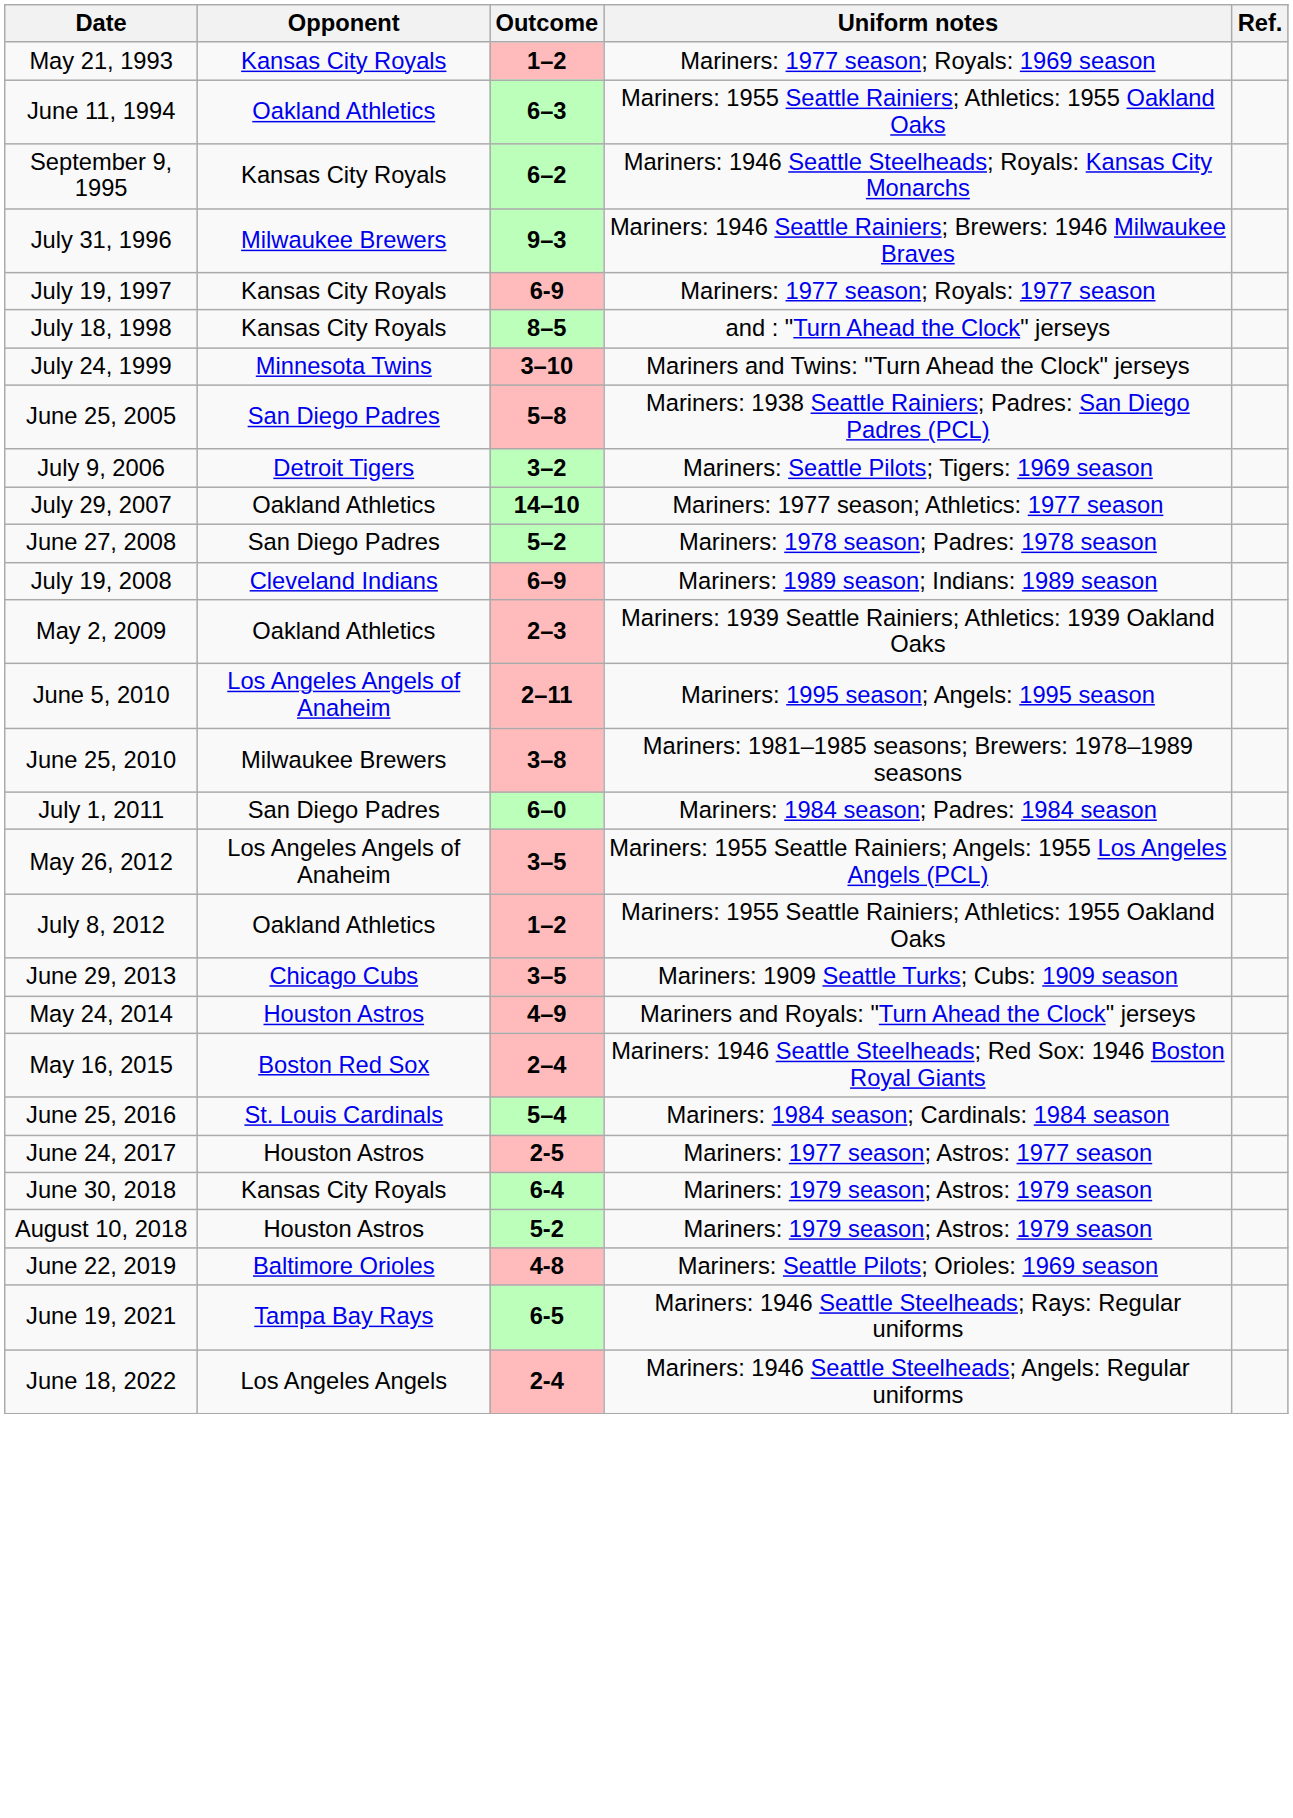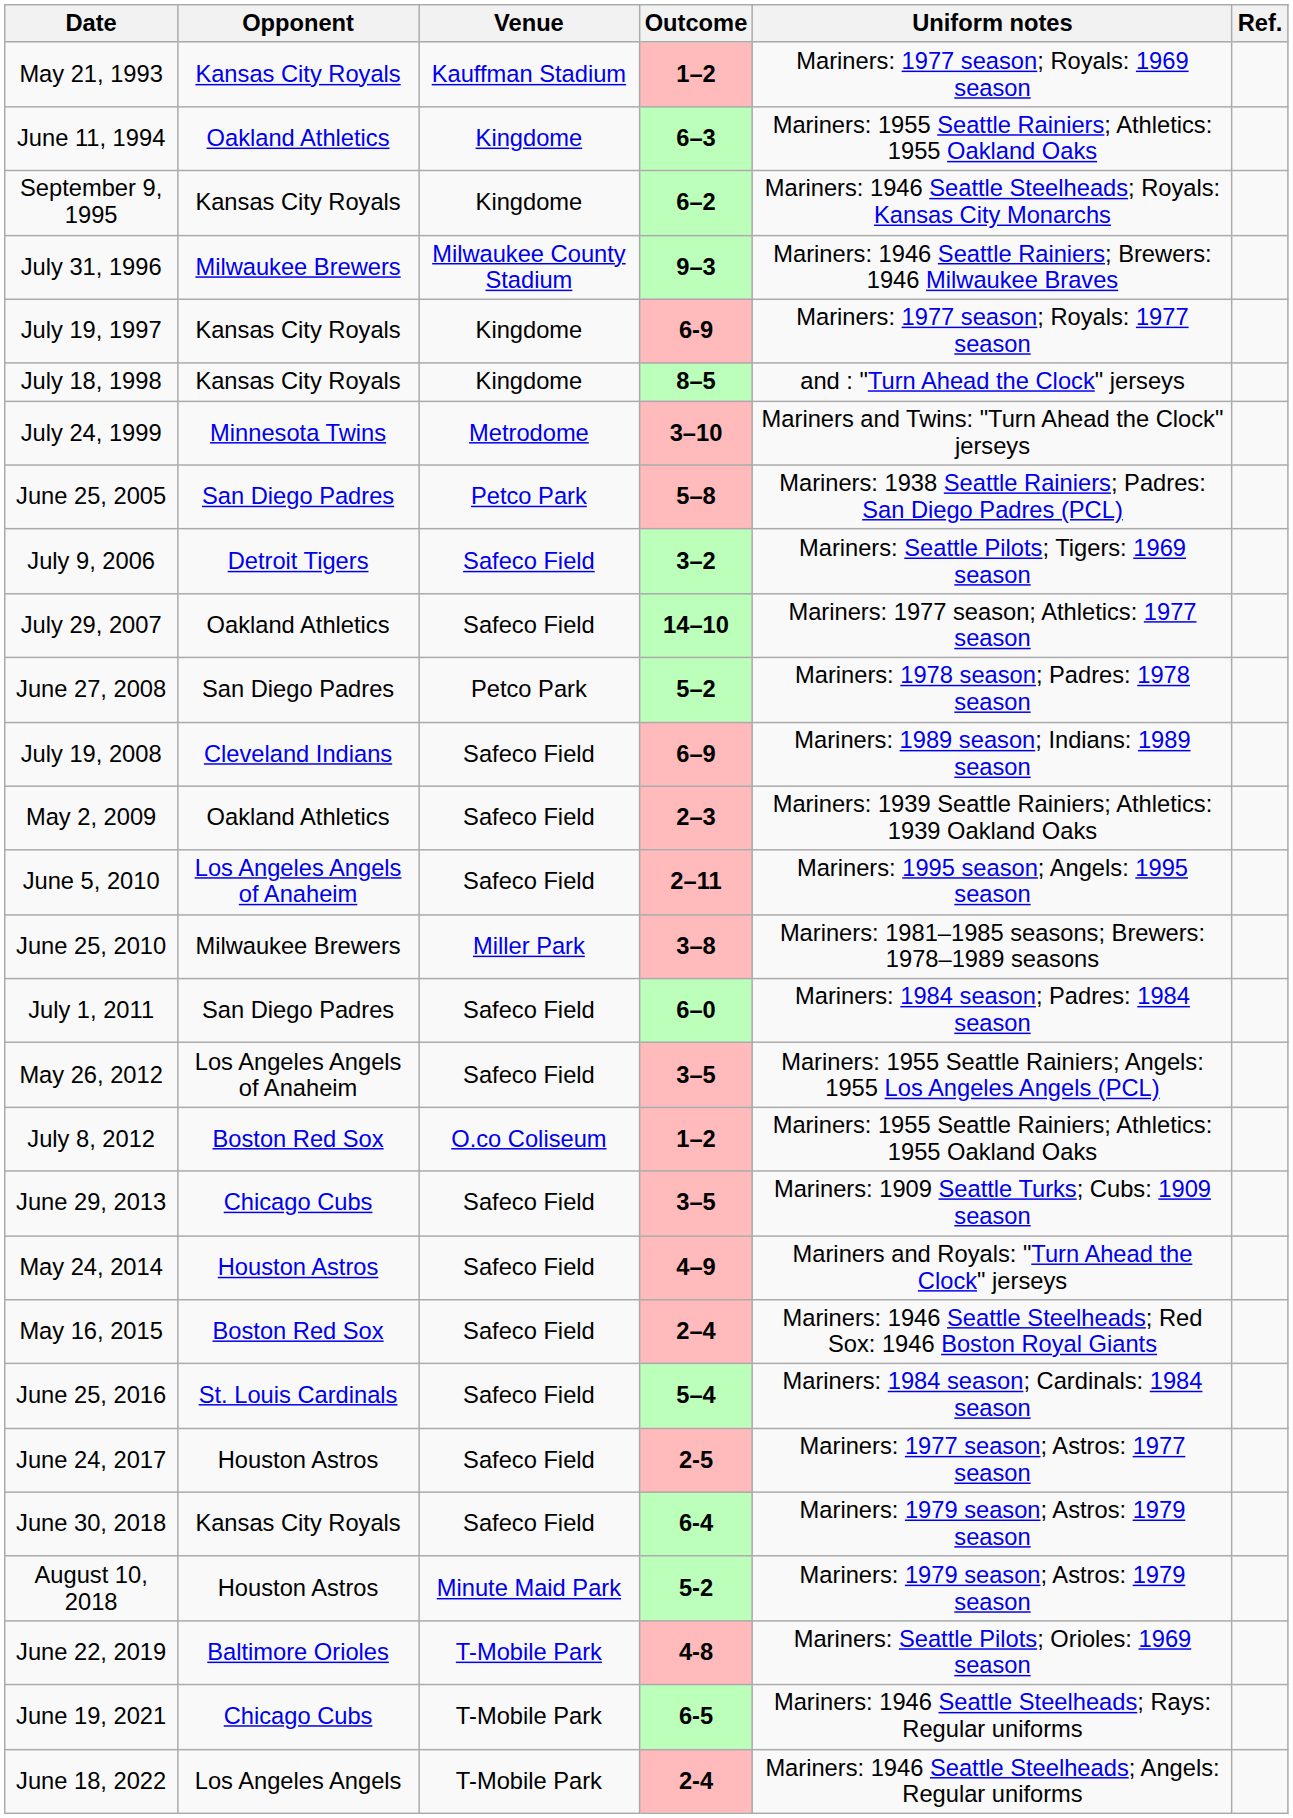 <table class="wikitable" style="text-align:center;">
 <tr>
 <th>Date</th>
 <th>Opponent</th>
+<th>Venue</th>
 <th>Outcome</th>
 <th>Uniform notes</th>
 <th>Ref.</th>
 </tr>
 <tr>
 <td>May 21, 1993</td>
 <td><a href='#'>Kansas City Royals</a></td>
+<td><a href='#'>Kauffman Stadium</a></td>
 <th style="background: #ffbbbb;">1–2</th>
 <td>Mariners: <a href='#'>1977 season</a>; Royals: <a href='#'>1969 season</a></td>
 <td></td>
 </tr>
 <tr>
 <td>June 11, 1994</td>
 <td><a href='#'>Oakland Athletics</a></td>
+<td><a href='#'>Kingdome</a></td>
 <th style="background: #bbffbb;">6–3</th>
 <td>Mariners: 1955 <a href='#'>Seattle Rainiers</a>; Athletics: 1955 <a href='#'>Oakland Oaks</a></td>
 <td></td>
 </tr>
 <tr>
 <td>September 9, 1995</td>
 <td>Kansas City Royals</td>
+<td>Kingdome</td>
 <th style="background: #bbffbb;">6–2</th>
 <td>Mariners: 1946 <a href='#'>Seattle Steelheads</a>; Royals: <a href='#'>Kansas City Monarchs</a></td>
 <td></td>
 </tr>
 <tr>
 <td>July 31, 1996</td>
 <td><a href='#'>Milwaukee Brewers</a></td>
+<td><a href='#'>Milwaukee County Stadium</a></td>
 <th style="background: #bbffbb;">9–3</th>
 <td>Mariners: 1946 <a href='#'>Seattle Rainiers</a>; Brewers: 1946 <a href='#'>Milwaukee Braves</a></td>
 <td></td>
 </tr>
 <tr>
 <td>July 19, 1997</td>
 <td>Kansas City Royals</td>
+<td>Kingdome</td>
 <th style="background: #ffbbbb;">6-9</th>
 <td>Mariners: <a href='#'>1977 season</a>; Royals: <a href='#'>1977 season</a></td>
 <td></td>
 </tr>
 <tr>
 <td>July 18, 1998</td>
 <td>Kansas City Royals</td>
+<td>Kingdome</td>
 <th style="background: #bbffbb;">8–5</th>
 <td> and : "<a href='#'>Turn Ahead the Clock</a>" jerseys</td>
 <td></td>
 </tr>
 <tr>
 <td>July 24, 1999</td>
 <td><a href='#'>Minnesota Twins</a></td>
+<td><a href='#'>Metrodome</a></td>
 <th style="background: #ffbbbb;">3–10</th>
 <td>Mariners and Twins: "Turn Ahead the Clock" jerseys</td>
 <td></td>
 </tr>
 <tr>
 <td>June 25, 2005</td>
 <td><a href='#'>San Diego Padres</a></td>
+<td><a href='#'>Petco Park</a></td>
 <th style="background: #ffbbbb;">5–8</th>
 <td>Mariners: 1938 <a href='#'>Seattle Rainiers</a>; Padres: <a href='#'>San Diego Padres (PCL)</a></td>
 <td></td>
 </tr>
 <tr>
 <td>July 9, 2006</td>
 <td><a href='#'>Detroit Tigers</a></td>
+<td><a href='#'>Safeco Field</a></td>
 <th style="background: #bbffbb;">3–2</th>
 <td>Mariners: <a href='#'>Seattle Pilots</a>; Tigers: <a href='#'>1969 season</a></td>
 <td></td>
 </tr>
 <tr>
 <td>July 29, 2007</td>
 <td>Oakland Athletics</td>
+<td>Safeco Field</td>
 <th style="background: #bbffbb;">14–10</th>
 <td>Mariners: 1977 season; Athletics: <a href='#'>1977 season</a></td>
 <td></td>
 </tr>
 <tr>
 <td>June 27, 2008</td>
 <td>San Diego Padres</td>
+<td>Petco Park</td>
 <th style="background: #bbffbb;">5–2</th>
 <td>Mariners: <a href='#'>1978 season</a>; Padres: <a href='#'>1978 season</a></td>
 <td></td>
 </tr>
 <tr>
 <td>July 19, 2008</td>
 <td><a href='#'>Cleveland Indians</a></td>
+<td>Safeco Field</td>
 <th style="background: #ffbbbb;">6–9</th>
 <td>Mariners: <a href='#'>1989 season</a>; Indians: <a href='#'>1989 season</a></td>
 <td></td>
 </tr>
 <tr>
 <td>May 2, 2009</td>
 <td>Oakland Athletics</td>
+<td>Safeco Field</td>
 <th style="background: #ffbbbb;">2–3</th>
 <td>Mariners: 1939 Seattle Rainiers; Athletics: 1939 Oakland Oaks</td>
 <td></td>
 </tr>
 <tr>
 <td>June 5, 2010</td>
 <td><a href='#'>Los Angeles Angels of Anaheim</a></td>
+<td>Safeco Field</td>
 <th style="background: #ffbbbb;">2–11</th>
 <td>Mariners: <a href='#'>1995 season</a>; Angels: <a href='#'>1995 season</a></td>
 <td></td>
 </tr>
 <tr>
 <td>June 25, 2010</td>
 <td>Milwaukee Brewers</td>
+<td><a href='#'>Miller Park</a></td>
 <th style="background: #ffbbbb;">3–8</th>
 <td>Mariners: 1981–1985 seasons; Brewers: 1978–1989 seasons</td>
 <td></td>
 </tr>
 <tr>
 <td>July 1, 2011</td>
 <td>San Diego Padres</td>
+<td>Safeco Field</td>
 <th style="background: #bbffbb;">6–0</th>
 <td>Mariners: <a href='#'>1984 season</a>; Padres: <a href='#'>1984 season</a></td>
 <td></td>
 </tr>
 <tr>
 <td>May 26, 2012</td>
 <td>Los Angeles Angels of Anaheim</td>
+<td>Safeco Field</td>
 <th style="background: #ffbbbb;">3–5</th>
 <td>Mariners: 1955 Seattle Rainiers; Angels: 1955 <a href='#'>Los Angeles Angels (PCL)</a></td>
 <td></td>
 </tr>
 <tr>
 <td>July 8, 2012</td>
-<td>Oakland Athletics</td>
+<td><a href='#'>Boston Red Sox</a></td>
+<td><a href='#'>O.co Coliseum</a></td>
 <th style="background: #ffbbbb;">1–2</th>
 <td>Mariners: 1955 Seattle Rainiers; Athletics: 1955 Oakland Oaks</td>
 <td></td>
 </tr>
 <tr>
 <td>June 29, 2013</td>
 <td><a href='#'>Chicago Cubs</a></td>
+<td>Safeco Field</td>
 <th style="background: #ffbbbb;">3–5</th>
 <td>Mariners: 1909 <a href='#'>Seattle Turks</a>; Cubs: <a href='#'>1909 season</a></td>
 <td></td>
 </tr>
 <tr>
 <td>May 24, 2014</td>
 <td><a href='#'>Houston Astros</a></td>
+<td>Safeco Field</td>
 <th style="background: #ffbbbb;">4–9</th>
 <td>Mariners and Royals: "<a href='#'>Turn Ahead the Clock</a>" jerseys</td>
 <td></td>
 </tr>
 <tr>
 <td>May 16, 2015</td>
 <td><a href='#'>Boston Red Sox</a></td>
+<td>Safeco Field</td>
 <th style="background: #ffbbbb;">2–4</th>
 <td>Mariners: 1946 <a href='#'>Seattle Steelheads</a>; Red Sox: 1946 <a href='#'>Boston Royal Giants</a></td>
 <td></td>
 </tr>
 <tr>
 <td>June 25, 2016</td>
 <td><a href='#'>St. Louis Cardinals</a></td>
+<td>Safeco Field</td>
 <th style="background: #bbffbb;">5–4</th>
 <td>Mariners: <a href='#'>1984 season</a>; Cardinals: <a href='#'>1984 season</a></td>
 <td></td>
 </tr>
 <tr>
 <td>June 24, 2017</td>
 <td>Houston Astros</td>
+<td>Safeco Field</td>
 <th style="background: #ffbbbb;">2-5</th>
 <td>Mariners: <a href='#'>1977 season</a>; Astros: <a href='#'>1977 season</a></td>
 <td></td>
 </tr>
 <tr>
 <td>June 30, 2018</td>
 <td>Kansas City Royals</td>
+<td>Safeco Field</td>
 <th style="background: #bbffbb;">6-4</th>
 <td>Mariners: <a href='#'>1979 season</a>; Astros: <a href='#'>1979 season</a></td>
 <td></td>
 </tr>
 <tr>
 <td>August 10, 2018</td>
 <td>Houston Astros</td>
+<td><a href='#'>Minute Maid Park</a></td>
 <th style="background: #bbffbb;">5-2</th>
 <td>Mariners: <a href='#'>1979 season</a>; Astros: <a href='#'>1979 season</a></td>
 <td></td>
 </tr>
 <tr>
 <td>June 22, 2019</td>
 <td><a href='#'>Baltimore Orioles</a></td>
+<td><a href='#'>T-Mobile Park</a></td>
 <th style="background: #ffbbbb;">4-8</th>
 <td>Mariners: <a href='#'>Seattle Pilots</a>; Orioles: <a href='#'>1969 season</a></td>
 <td></td>
 </tr>
 <tr>
 <td>June 19, 2021</td>
-<td><a href='#'>Tampa Bay Rays</a></td>
+<td><a href='#'>Chicago Cubs</a></td>
+<td>T-Mobile Park</td>
 <th style="background: #bbffbb;">6-5</th>
 <td>Mariners: 1946 <a href='#'>Seattle Steelheads</a>; Rays: Regular uniforms</td>
 <td></td>
 </tr>
 <tr>
 <td>June 18, 2022</td>
 <td>Los Angeles Angels</td>
+<td>T-Mobile Park</td>
 <th style="background: #ffbbbb;">2-4</th>
 <td>Mariners: 1946 <a href='#'>Seattle Steelheads</a>; Angels: Regular uniforms</td>
 <td></td>
 </tr>
 </table>
